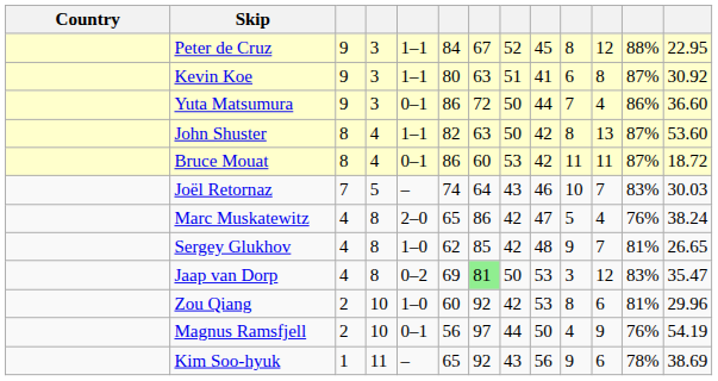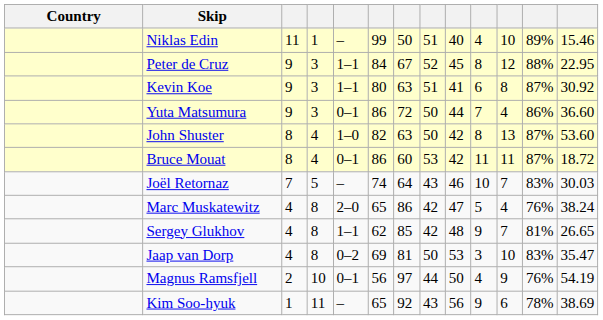 <table class=wikitable>
 <tr>
 <th width=140>Country</th>
 <th width=140>Skip</th>
 <th width=20></th>
 <th width=20></th>
 <th width=30></th>
 <th width=20></th>
 <th width=20></th>
 <th width=20></th>
 <th width=20></th>
 <th width=20></th>
 <th width=20></th>
 <th width=20></th>
 <th width=20></th>
+</tr>
+<tr bgcolor=#ffffcc>
+<td></td>
+<td><a href='#'>Niklas Edin</a></td>
+<td>11</td>
+<td>1</td>
+<td>–</td>
+<td>99</td>
+<td>50</td>
+<td>51</td>
+<td>40</td>
+<td>4</td>
+<td>10</td>
+<td>89%</td>
+<td>15.46</td>
 </tr>
 <tr bgcolor=#ffffcc>
 <td></td>
 <td><a href='#'>Peter de Cruz</a></td>
 <td>9</td>
 <td>3</td>
 <td>1–1</td>
 <td>84</td>
 <td>67</td>
 <td>52</td>
 <td>45</td>
 <td>8</td>
 <td>12</td>
 <td>88%</td>
 <td>22.95</td>
 </tr>
 <tr bgcolor=#ffffcc>
 <td></td>
 <td><a href='#'>Kevin Koe</a></td>
 <td>9</td>
 <td>3</td>
 <td>1–1</td>
 <td>80</td>
 <td>63</td>
 <td>51</td>
 <td>41</td>
 <td>6</td>
 <td>8</td>
 <td>87%</td>
 <td>30.92</td>
 </tr>
 <tr bgcolor=#ffffcc>
 <td></td>
 <td><a href='#'>Yuta Matsumura</a></td>
 <td>9</td>
 <td>3</td>
 <td>0–1</td>
 <td>86</td>
 <td>72</td>
 <td>50</td>
 <td>44</td>
 <td>7</td>
 <td>4</td>
 <td>86%</td>
 <td>36.60</td>
 </tr>
 <tr bgcolor=#ffffcc>
 <td></td>
 <td><a href='#'>John Shuster</a></td>
 <td>8</td>
 <td>4</td>
-<td>1–1</td>
+<td>1–0</td>
 <td>82</td>
 <td>63</td>
 <td>50</td>
 <td>42</td>
 <td>8</td>
 <td>13</td>
 <td>87%</td>
 <td>53.60</td>
 </tr>
 <tr bgcolor=#ffffcc>
 <td></td>
 <td><a href='#'>Bruce Mouat</a></td>
 <td>8</td>
 <td>4</td>
 <td>0–1</td>
 <td>86</td>
 <td>60</td>
 <td>53</td>
 <td>42</td>
 <td>11</td>
 <td>11</td>
 <td>87%</td>
 <td>18.72</td>
 </tr>
 <tr>
 <td></td>
 <td><a href='#'>Joël Retornaz</a></td>
 <td>7</td>
 <td>5</td>
 <td>–</td>
 <td>74</td>
 <td>64</td>
 <td>43</td>
 <td>46</td>
 <td>10</td>
 <td>7</td>
 <td>83%</td>
 <td>30.03</td>
 </tr>
 <tr>
 <td></td>
 <td><a href='#'>Marc Muskatewitz</a></td>
 <td>4</td>
 <td>8</td>
 <td>2–0</td>
 <td>65</td>
 <td>86</td>
 <td>42</td>
 <td>47</td>
 <td>5</td>
 <td>4</td>
 <td>76%</td>
 <td>38.24</td>
 </tr>
 <tr>
 <td></td>
 <td><a href='#'>Sergey Glukhov</a></td>
 <td>4</td>
 <td>8</td>
-<td>1–0</td>
+<td>1–1</td>
 <td>62</td>
 <td>85</td>
 <td>42</td>
 <td>48</td>
 <td>9</td>
 <td>7</td>
 <td>81%</td>
 <td>26.65</td>
 </tr>
 <tr>
 <td></td>
 <td><a href='#'>Jaap van Dorp</a></td>
 <td>4</td>
 <td>8</td>
 <td>0–2</td>
 <td>69</td>
-<td style="background: lightgreen;">81</td>
+<td>81</td>
 <td>50</td>
 <td>53</td>
 <td>3</td>
-<td>12</td>
+<td>10</td>
 <td>83%</td>
 <td>35.47</td>
-</tr>
-<tr>
-<td></td>
-<td><a href='#'>Zou Qiang</a></td>
-<td>2</td>
-<td>10</td>
-<td>1–0</td>
-<td>60</td>
-<td>92</td>
-<td>42</td>
-<td>53</td>
-<td>8</td>
-<td>6</td>
-<td>81%</td>
-<td>29.96</td>
 </tr>
 <tr>
 <td></td>
 <td><a href='#'>Magnus Ramsfjell</a></td>
 <td>2</td>
 <td>10</td>
 <td>0–1</td>
 <td>56</td>
 <td>97</td>
 <td>44</td>
 <td>50</td>
 <td>4</td>
 <td>9</td>
 <td>76%</td>
 <td>54.19</td>
 </tr>
 <tr>
 <td></td>
 <td><a href='#'>Kim Soo-hyuk</a></td>
 <td>1</td>
 <td>11</td>
 <td>–</td>
 <td>65</td>
 <td>92</td>
 <td>43</td>
 <td>56</td>
 <td>9</td>
 <td>6</td>
 <td>78%</td>
 <td>38.69</td>
 </tr>
 </table>
